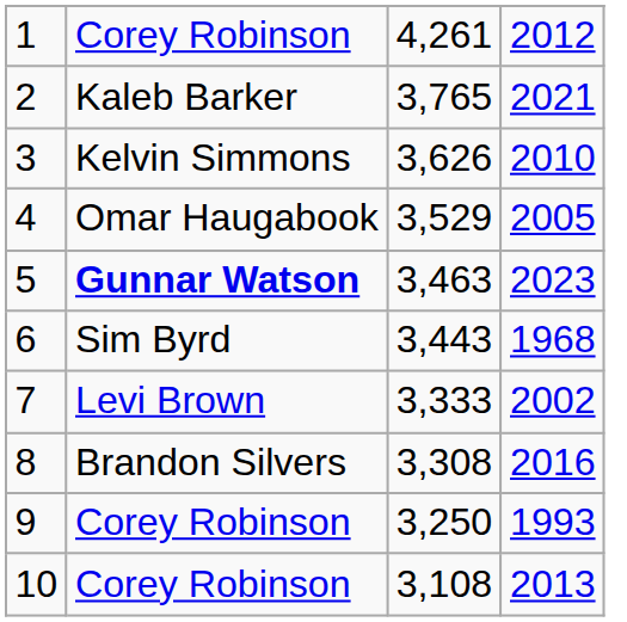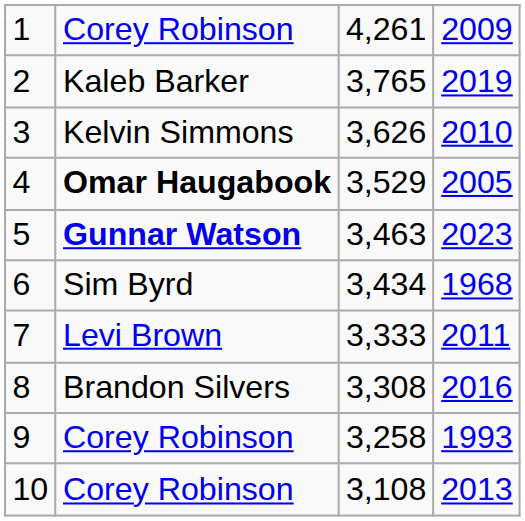 <table class="wikitable">
 <tr>
 </tr>
 <tr>
 <td>1</td>
 <td><a href='#'>Corey Robinson</a></td>
 <td><abbr>4,261</abbr></td>
-<td><a href='#'>2012</a></td>
+<td><a href='#'>2009</a></td>
 </tr>
 <tr>
 <td>2</td>
 <td>Kaleb Barker</td>
 <td><abbr>3,765</abbr></td>
-<td><a href='#'>2021</a></td>
+<td><a href='#'>2019</a></td>
 </tr>
 <tr>
 <td>3</td>
 <td>Kelvin Simmons</td>
 <td><abbr>3,626</abbr></td>
 <td><a href='#'>2010</a></td>
 </tr>
 <tr>
 <td>4</td>
-<td>Omar Haugabook</td>
+<td><strong>Omar Haugabook</strong></td>
 <td><abbr>3,529</abbr></td>
 <td><a href='#'>2005</a></td>
 </tr>
 <tr>
 <td>5</td>
 <td><strong><a href='#'>Gunnar Watson</a></strong></td>
 <td><abbr>3,463</abbr></td>
 <td><a href='#'>2023</a></td>
 </tr>
 <tr>
 <td>6</td>
 <td>Sim Byrd</td>
-<td><abbr>3,443</abbr></td>
+<td><abbr>3,434</abbr></td>
 <td><a href='#'>1968</a></td>
 </tr>
 <tr>
 <td>7</td>
 <td><a href='#'>Levi Brown</a></td>
 <td><abbr>3,333</abbr></td>
-<td><a href='#'>2002</a></td>
+<td><a href='#'>2011</a></td>
 </tr>
 <tr>
 <td>8</td>
 <td>Brandon Silvers</td>
 <td><abbr>3,308</abbr></td>
 <td><a href='#'>2016</a></td>
 </tr>
 <tr>
 <td>9</td>
 <td><a href='#'>Corey Robinson</a></td>
-<td><abbr>3,250</abbr></td>
+<td><abbr>3,258</abbr></td>
 <td><a href='#'>1993</a></td>
 </tr>
 <tr>
 <td>10</td>
 <td><a href='#'>Corey Robinson</a></td>
 <td><abbr>3,108</abbr></td>
 <td><a href='#'>2013</a></td>
 </tr>
 </table>
